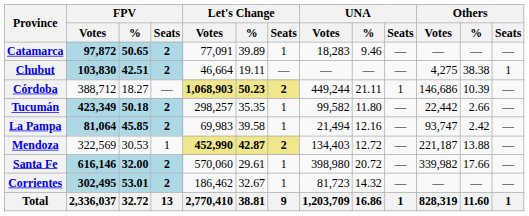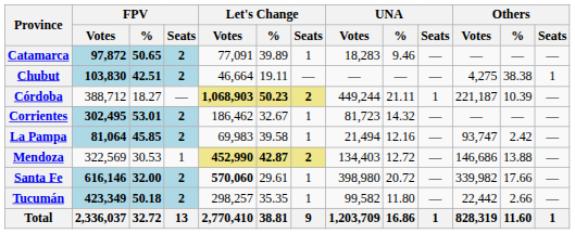 <table class="wikitable sortable plainrowheaders" style="text-align:right;">
 <tr>
 <th rowspan=2>Province</th>
 <th colspan=3>FPV</th>
 <th colspan=3>Let's Change</th>
 <th colspan=3>UNA</th>
 <th colspan=3>Others</th>
 </tr>
 <tr>
 <th>Votes</th>
 <th>%</th>
 <th>Seats</th>
 <th>Votes</th>
 <th>%</th>
 <th>Seats</th>
 <th>Votes</th>
 <th>%</th>
 <th>Seats</th>
 <th>Votes</th>
 <th>%</th>
 <th>Seats</th>
 </tr>
 <tr>
 <th scope=row><a href='#'>Catamarca</a></th>
 <td bgcolor=lightblue><strong>97,872</strong></td>
 <td bgcolor=lightblue><strong>50.65</strong></td>
 <td bgcolor=lightblue align=center><strong>2</strong></td>
 <td>77,091</td>
 <td>39.89</td>
 <td align=center>1</td>
 <td>18,283</td>
 <td>9.46</td>
 <td align=center>—</td>
 <td align=center>—</td>
 <td align=center>—</td>
 <td align=center>—</td>
 </tr>
 <tr>
 <th scope=row><a href='#'>Chubut</a></th>
 <td bgcolor=lightblue><strong>103,830</strong></td>
 <td bgcolor=lightblue><strong>42.51</strong></td>
 <td bgcolor=lightblue align=center><strong>2</strong></td>
 <td>46,664</td>
 <td>19.11</td>
 <td align=center>—</td>
 <td align=center>—</td>
 <td align=center>—</td>
 <td align=center>—</td>
 <td>4,275</td>
 <td>38.38</td>
 <td align=center>1</td>
 </tr>
 <tr>
 <th scope=row><a href='#'>Córdoba</a></th>
 <td>388,712</td>
 <td>18.27</td>
 <td align=center>—</td>
 <td bgcolor=khaki><strong>1,068,903</strong></td>
 <td bgcolor=khaki><strong>50.23</strong></td>
 <td bgcolor=khaki align=center><strong>2</strong></td>
 <td>449,244</td>
 <td>21.11</td>
 <td align=center>1</td>
-<td>146,686</td>
+<td>221,187</td>
 <td>10.39</td>
 <td align=center>—</td>
 </tr>
 <tr>
-<th scope=row><a href='#'>Tucumán</a></th>
-<td bgcolor=lightblue><strong>423,349</strong></td>
-<td bgcolor=lightblue><strong>50.18</strong></td>
+<th scope=row><a href='#'>Corrientes</a></th>
+<td bgcolor=lightblue><strong>302,495</strong></td>
+<td bgcolor=lightblue><strong>53.01</strong></td>
 <td bgcolor=lightblue align=center><strong>2</strong></td>
-<td>298,257</td>
-<td>35.35</td>
+<td>186,462</td>
+<td>32.67</td>
 <td align=center>1</td>
-<td>99,582</td>
-<td>11.80</td>
+<td>81,723</td>
+<td>14.32</td>
 <td align=center>—</td>
-<td>22,442</td>
-<td>2.66</td>
+<td align=center>—</td>
+<td align=center>—</td>
 <td align=center>—</td>
 </tr>
 <tr>
 <th scope=row><a href='#'>La Pampa</a></th>
 <td bgcolor=lightblue><strong>81,064</strong></td>
 <td bgcolor=lightblue><strong>45.85</strong></td>
 <td bgcolor=lightblue align=center><strong>2</strong></td>
 <td>69,983</td>
 <td>39.58</td>
 <td align=center>1</td>
 <td>21,494</td>
 <td>12.16</td>
 <td align=center>—</td>
 <td>93,747</td>
 <td>2.42</td>
 <td align=center>—</td>
 </tr>
 <tr>
 <th scope=row><a href='#'>Mendoza</a></th>
 <td>322,569</td>
 <td>30.53</td>
 <td align=center>1</td>
 <td bgcolor=khaki><strong>452,990</strong></td>
 <td bgcolor=khaki><strong>42.87</strong></td>
 <td bgcolor=khaki align=center><strong>2</strong></td>
 <td>134,403</td>
 <td>12.72</td>
 <td align=center>—</td>
-<td>221,187</td>
+<td>146,686</td>
 <td>13.88</td>
 <td align=center>—</td>
 </tr>
 <tr>
 <th scope=row><a href='#'>Santa Fe</a></th>
 <td bgcolor=lightblue><strong>616,146</strong></td>
 <td bgcolor=lightblue><strong>32.00</strong></td>
 <td bgcolor=lightblue align=center><strong>2</strong></td>
-<td>570,060</td>
+<td><strong>570,060</strong></td>
 <td>29.61</td>
 <td align=center>1</td>
 <td>398,980</td>
 <td>20.72</td>
 <td align=center>—</td>
 <td>339,982</td>
 <td>17.66</td>
 <td align=center>—</td>
 </tr>
 <tr>
-<th scope=row><a href='#'>Corrientes</a></th>
-<td bgcolor=lightblue><strong>302,495</strong></td>
-<td bgcolor=lightblue><strong>53.01</strong></td>
+<th scope=row><a href='#'>Tucumán</a></th>
+<td bgcolor=lightblue><strong>423,349</strong></td>
+<td bgcolor=lightblue><strong>50.18</strong></td>
 <td bgcolor=lightblue align=center><strong>2</strong></td>
-<td>186,462</td>
-<td>32.67</td>
+<td>298,257</td>
+<td>35.35</td>
 <td align=center>1</td>
-<td>81,723</td>
-<td>14.32</td>
+<td>99,582</td>
+<td>11.80</td>
 <td align=center>—</td>
-<td align=center>—</td>
-<td align=center>—</td>
+<td>22,442</td>
+<td>2.66</td>
 <td align=center>—</td>
 </tr>
 <tr>
 <th>Total</th>
 <th>2,336,037</th>
 <th>32.72</th>
 <th>13</th>
 <th>2,770,410</th>
 <th>38.81</th>
 <th>9</th>
 <th>1,203,709</th>
 <th>16.86</th>
 <th>1</th>
 <th>828,319</th>
 <th>11.60</th>
 <th>1</th>
 </tr>
 </table>
